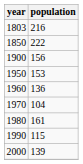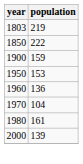 <table class="wikitable">
 <tr>
 <th>year</th>
 <th>population</th>
 </tr>
 <tr>
 <td>1803</td>
-<td>216</td>
+<td>219</td>
 </tr>
 <tr>
 <td>1850</td>
 <td>222</td>
 </tr>
 <tr>
 <td>1900</td>
-<td>156</td>
+<td>159</td>
 </tr>
 <tr>
 <td>1950</td>
 <td>153</td>
 </tr>
 <tr>
 <td>1960</td>
 <td>136</td>
 </tr>
 <tr>
 <td>1970</td>
 <td>104</td>
 </tr>
 <tr>
 <td>1980</td>
 <td>161</td>
 </tr>
 <tr>
-<td>1990</td>
-<td>115</td>
-</tr>
-<tr>
 <td>2000</td>
 <td>139</td>
 </tr>
 <tr>
 </tr>
 </table>
